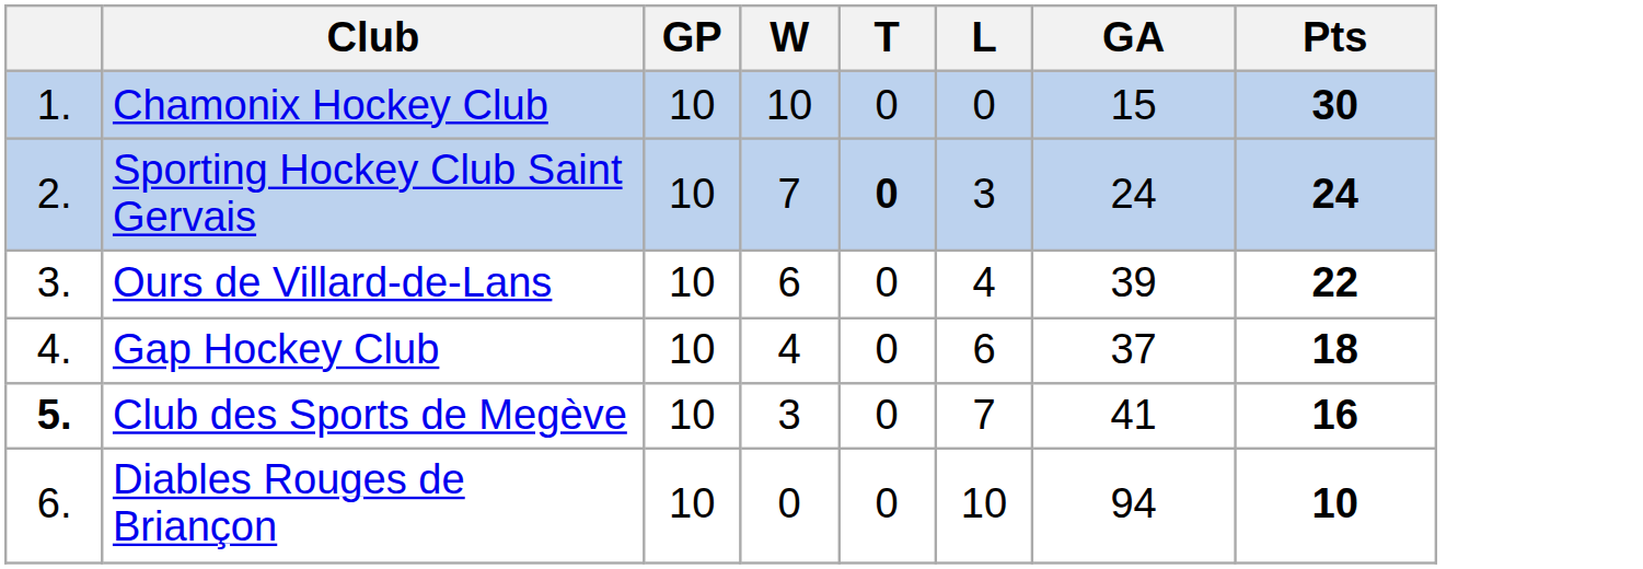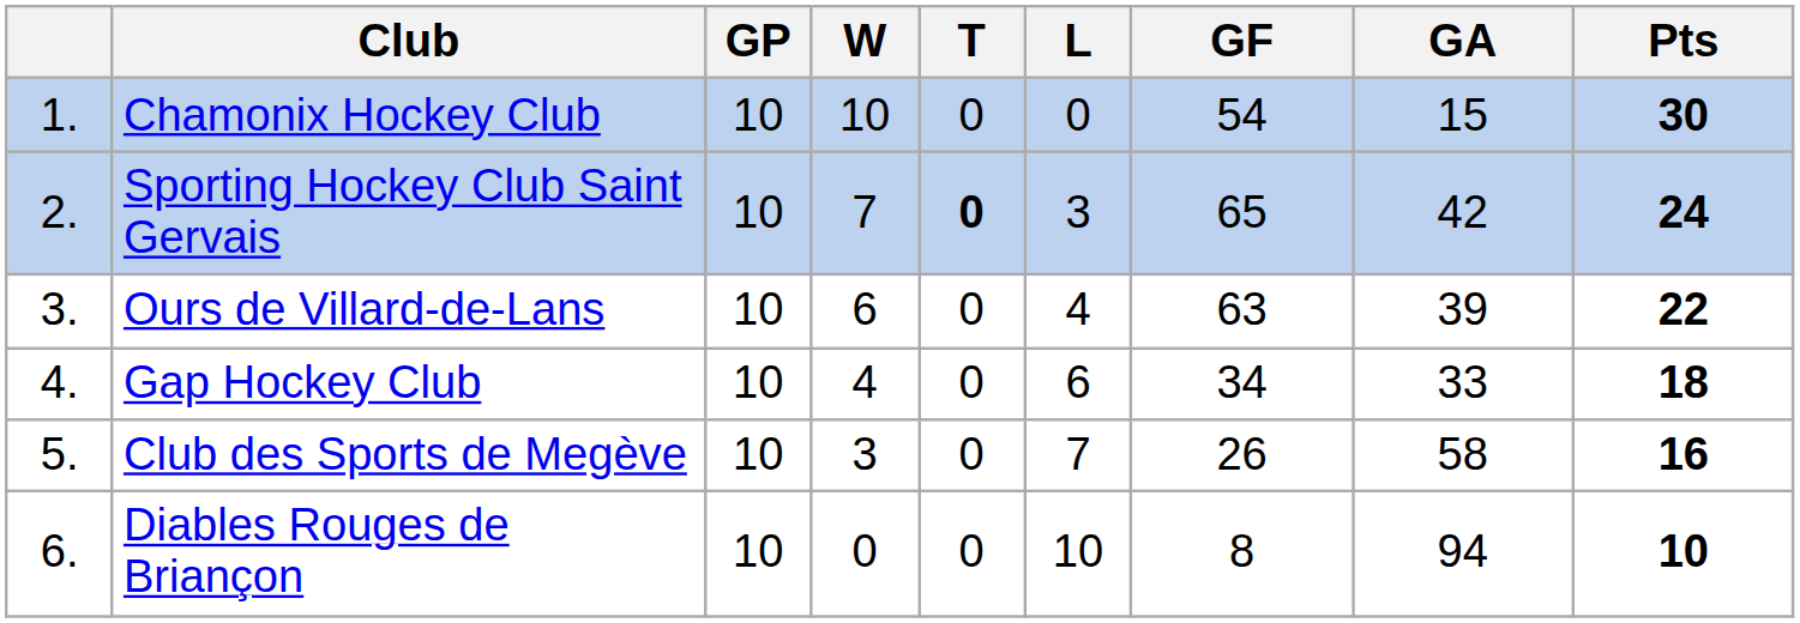 <table class="wikitable">
 <tr>
 <th width="30"></th>
 <th width="200">Club</th>
 <th width="30">GP</th>
 <th width="30">W</th>
 <th width="30">T</th>
 <th width="30">L</th>
+<th width="70">GF</th>
 <th width="70">GA</th>
 <th width="70">Pts</th>
 </tr>
 <tr bgcolor="#BCD2EE" align="center">
 <td>1.</td>
 <td align="left"><a href='#'>Chamonix Hockey Club</a></td>
 <td>10</td>
 <td>10</td>
 <td>0</td>
 <td>0</td>
+<td>54</td>
 <td>15</td>
 <td><strong>30</strong></td>
 </tr>
 <tr bgcolor="#BCD2EE" align="center">
 <td>2.</td>
 <td align="left"><a href='#'>Sporting Hockey Club Saint Gervais</a></td>
 <td>10</td>
 <td>7</td>
 <td><strong>0</strong></td>
 <td>3</td>
-<td>24</td>
+<td>65</td>
+<td>42</td>
 <td><strong>24</strong></td>
 </tr>
 <tr bgcolor="#FFFFFF" align="center">
 <td>3.</td>
 <td align="left"><a href='#'>Ours de Villard-de-Lans</a></td>
 <td>10</td>
 <td>6</td>
 <td>0</td>
 <td>4</td>
+<td>63</td>
 <td>39</td>
 <td><strong>22</strong></td>
 </tr>
 <tr bgcolor="#FFFFFF" align="center">
 <td>4.</td>
 <td align="left"><a href='#'>Gap Hockey Club</a></td>
 <td>10</td>
 <td>4</td>
 <td>0</td>
 <td>6</td>
-<td>37</td>
+<td>34</td>
+<td>33</td>
 <td><strong>18</strong></td>
 </tr>
 <tr bgcolor="#FFFFFF" align="center">
-<td><strong>5.</strong></td>
+<td>5.</td>
 <td align="left"><a href='#'>Club des Sports de Megève</a></td>
 <td>10</td>
 <td>3</td>
 <td>0</td>
 <td>7</td>
-<td>41</td>
+<td>26</td>
+<td>58</td>
 <td><strong>16</strong></td>
 </tr>
 <tr bgcolor="#FFFFFF" align="center">
 <td>6.</td>
 <td align="left"><a href='#'>Diables Rouges de Briançon</a></td>
 <td>10</td>
 <td>0</td>
 <td>0</td>
 <td>10</td>
+<td>8</td>
 <td>94</td>
 <td><strong>10</strong></td>
 </tr>
 </table>
